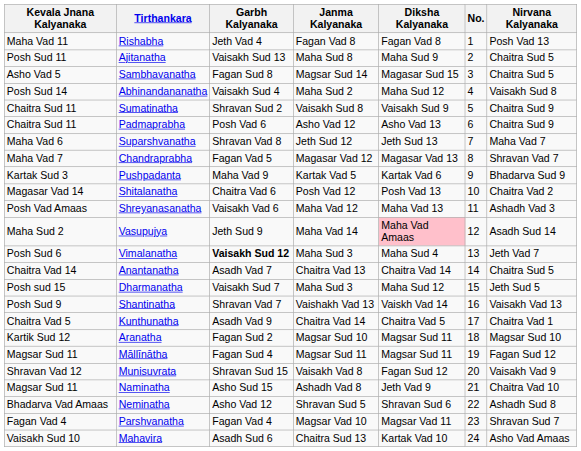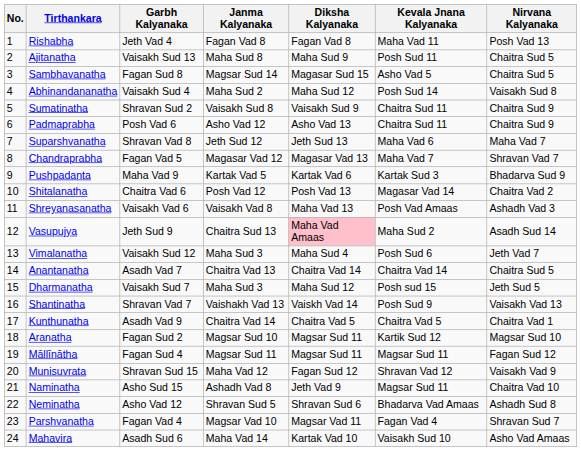 <table class="wikitable">
 <tr>
-<th>Kevala Jnana Kalyanaka</th>
+<th>No.</th>
 <th><a href='#'>Tirthankara</a></th>
 <th>Garbh Kalyanaka</th>
 <th>Janma Kalyanaka</th>
 <th>Diksha Kalyanaka</th>
-<th>No.</th>
+<th>Kevala Jnana Kalyanaka</th>
 <th>Nirvana Kalyanaka</th>
 </tr>
 <tr>
-<td>Maha Vad 11</td>
+<td>1</td>
 <td><a href='#'>Rishabha</a></td>
 <td>Jeth Vad  4</td>
 <td>Fagan Vad 8</td>
 <td>Fagan Vad 8</td>
-<td>1</td>
+<td>Maha Vad 11</td>
 <td>Posh Vad 13</td>
 </tr>
 <tr>
-<td>Posh Sud 11</td>
+<td>2</td>
 <td><a href='#'>Ajitanatha</a></td>
 <td>Vaisakh Sud 13</td>
 <td>Maha Sud 8</td>
 <td>Maha Sud 9</td>
-<td>2</td>
+<td>Posh Sud 11</td>
 <td>Chaitra Sud 5</td>
 </tr>
 <tr>
-<td>Asho Vad 5</td>
+<td>3</td>
 <td><a href='#'>Sambhavanatha</a></td>
 <td>Fagan Sud 8</td>
 <td>Magsar Sud 14</td>
 <td>Magasar Sud 15</td>
-<td>3</td>
+<td>Asho Vad 5</td>
 <td>Chaitra Sud 5</td>
 </tr>
 <tr>
-<td>Posh Sud 14</td>
+<td>4</td>
 <td><a href='#'>Abhinandananatha</a></td>
 <td>Vaisakh Sud 4</td>
 <td>Maha Sud 2</td>
 <td>Maha Sud 12</td>
-<td>4</td>
+<td>Posh Sud 14</td>
 <td>Vaisakh Sud 8</td>
 </tr>
 <tr>
-<td>Chaitra Sud 11</td>
+<td>5</td>
 <td><a href='#'>Sumatinatha</a></td>
 <td>Shravan Sud 2</td>
 <td>Vaisakh Sud 8</td>
 <td>Vaisakh Sud 9</td>
-<td>5</td>
+<td>Chaitra Sud 11</td>
 <td>Chaitra Sud 9</td>
 </tr>
 <tr>
-<td>Chaitra Sud 11</td>
+<td>6</td>
 <td><a href='#'>Padmaprabha</a></td>
 <td>Posh Vad 6</td>
 <td>Asho Vad 12</td>
 <td>Asho Vad 13</td>
-<td>6</td>
+<td>Chaitra Sud 11</td>
 <td>Chaitra Sud 9</td>
 </tr>
 <tr>
-<td>Maha Vad 6</td>
+<td>7</td>
 <td><a href='#'>Suparshvanatha</a></td>
 <td>Shravan Vad 8</td>
 <td>Jeth Sud 12</td>
 <td>Jeth Sud 13</td>
-<td>7</td>
+<td>Maha Vad 6</td>
 <td>Maha Vad 7</td>
 </tr>
 <tr>
-<td>Maha Vad 7</td>
+<td>8</td>
 <td><a href='#'>Chandraprabha</a></td>
 <td>Fagan Vad 5</td>
 <td>Magasar Vad 12</td>
 <td>Magasar Vad 13</td>
-<td>8</td>
+<td>Maha Vad 7</td>
 <td>Shravan Vad 7</td>
 </tr>
 <tr>
-<td>Kartak Sud 3</td>
+<td>9</td>
 <td><a href='#'>Pushpadanta</a></td>
 <td>Maha Vad 9</td>
 <td>Kartak Vad 5</td>
 <td>Kartak Vad 6</td>
-<td>9</td>
+<td>Kartak Sud 3</td>
 <td>Bhadarva Sud 9</td>
 </tr>
 <tr>
-<td>Magasar Vad 14</td>
+<td>10</td>
 <td><a href='#'>Shitalanatha</a></td>
 <td>Chaitra Vad 6</td>
 <td>Posh Vad 12</td>
 <td>Posh Vad 13</td>
-<td>10</td>
+<td>Magasar Vad 14</td>
 <td>Chaitra Vad 2</td>
 </tr>
 <tr>
-<td>Posh Vad Amaas</td>
+<td>11</td>
 <td><a href='#'>Shreyanasanatha</a></td>
 <td>Vaisakh Vad 6</td>
-<td>Maha Vad 12</td>
+<td>Vaisakh Vad 8</td>
 <td>Maha Vad 13</td>
-<td>11</td>
+<td>Posh Vad Amaas</td>
 <td>Ashadh Vad 3</td>
 </tr>
 <tr>
-<td>Maha Sud 2</td>
+<td>12</td>
 <td><a href='#'>Vasupujya</a></td>
 <td>Jeth Sud 9</td>
-<td>Maha Vad 14</td>
+<td>Chaitra Sud 13</td>
 <td style="background: pink;">Maha Vad Amaas</td>
-<td>12</td>
+<td>Maha Sud 2</td>
 <td>Asadh Sud 14</td>
 </tr>
 <tr>
-<td>Posh  Sud 6</td>
+<td>13</td>
 <td><a href='#'>Vimalanatha</a></td>
-<td><strong>Vaisakh Sud 12</strong></td>
+<td>Vaisakh Sud 12</td>
 <td>Maha Sud 3</td>
 <td>Maha Sud 4</td>
-<td>13</td>
+<td>Posh  Sud 6</td>
 <td>Jeth Vad 7</td>
 </tr>
 <tr>
-<td>Chaitra Vad 14</td>
+<td>14</td>
 <td><a href='#'>Anantanatha</a></td>
 <td>Asadh Vad 7</td>
 <td>Chaitra Vad 13</td>
 <td>Chaitra Vad 14</td>
-<td>14</td>
+<td>Chaitra Vad 14</td>
 <td>Chaitra Sud 5</td>
 </tr>
 <tr>
-<td>Posh sud 15</td>
+<td>15</td>
 <td><a href='#'>Dharmanatha</a></td>
 <td>Vaisakh Sud 7</td>
 <td>Maha Sud 3</td>
 <td>Maha Sud 12</td>
-<td>15</td>
+<td>Posh sud 15</td>
 <td>Jeth Sud 5</td>
 </tr>
 <tr>
-<td>Posh Sud 9</td>
+<td>16</td>
 <td><a href='#'>Shantinatha</a></td>
 <td>Shravan Vad 7</td>
 <td>Vaishakh Vad 13</td>
 <td>Vaiskh Vad 14</td>
-<td>16</td>
+<td>Posh Sud 9</td>
 <td>Vaisakh Vad 13</td>
 </tr>
 <tr>
-<td>Chaitra Vad 5</td>
+<td>17</td>
 <td><a href='#'>Kunthunatha</a></td>
 <td>Asadh Vad 9</td>
 <td>Chaitra Vad 14</td>
 <td>Chaitra Vad 5</td>
-<td>17</td>
+<td>Chaitra Vad 5</td>
 <td>Chaitra Vad 1</td>
 </tr>
 <tr>
-<td>Kartik Sud 12</td>
+<td>18</td>
 <td><a href='#'>Aranatha</a></td>
 <td>Fagan Sud 2</td>
 <td>Magsar Sud 10</td>
 <td>Magsar Sud 11</td>
-<td>18</td>
+<td>Kartik Sud 12</td>
 <td>Magsar Sud 10</td>
 </tr>
 <tr>
-<td>Magsar Sud 11</td>
+<td>19</td>
 <td><a href='#'>Māllīnātha</a></td>
 <td>Fagan Sud 4</td>
 <td>Magsar Sud 11</td>
 <td>Magsar Sud 11</td>
-<td>19</td>
+<td>Magsar Sud 11</td>
 <td>Fagan Sud 12</td>
 </tr>
 <tr>
-<td>Shravan Vad 12</td>
+<td>20</td>
 <td><a href='#'>Munisuvrata</a></td>
 <td>Shravan Sud 15</td>
-<td>Vaisakh Vad 8</td>
+<td>Maha Vad 12</td>
 <td>Fagan Sud 12</td>
-<td>20</td>
+<td>Shravan Vad 12</td>
 <td>Vaisakh Vad 9</td>
 </tr>
 <tr>
-<td>Magsar Sud 11</td>
+<td>21</td>
 <td><a href='#'>Naminatha</a></td>
 <td>Asho Sud 15</td>
 <td>Ashadh Vad 8</td>
 <td>Jeth Vad 9</td>
-<td>21</td>
+<td>Magsar Sud 11</td>
 <td>Chaitra Vad 10</td>
 </tr>
 <tr>
-<td>Bhadarva Vad Amaas</td>
+<td>22</td>
 <td><a href='#'>Neminatha</a></td>
 <td>Asho Vad 12</td>
 <td>Shravan Sud 5</td>
 <td>Shravan Sud 6</td>
-<td>22</td>
+<td>Bhadarva Vad Amaas</td>
 <td>Ashadh Sud 8</td>
 </tr>
 <tr>
-<td>Fagan Vad 4</td>
+<td>23</td>
 <td><a href='#'>Parshvanatha</a></td>
 <td>Fagan Vad 4</td>
 <td>Magsar Vad 10</td>
 <td>Magsar Vad 11</td>
-<td>23</td>
+<td>Fagan Vad 4</td>
 <td>Shravan Sud 7</td>
 </tr>
 <tr>
-<td>Vaisakh Sud 10</td>
+<td>24</td>
 <td><a href='#'>Mahavira</a></td>
 <td>Asadh Sud 6</td>
-<td>Chaitra Sud 13</td>
+<td>Maha Vad 14</td>
 <td>Kartak Vad 10</td>
-<td>24</td>
+<td>Vaisakh Sud 10</td>
 <td>Asho Vad Amaas</td>
 </tr>
 </table>
